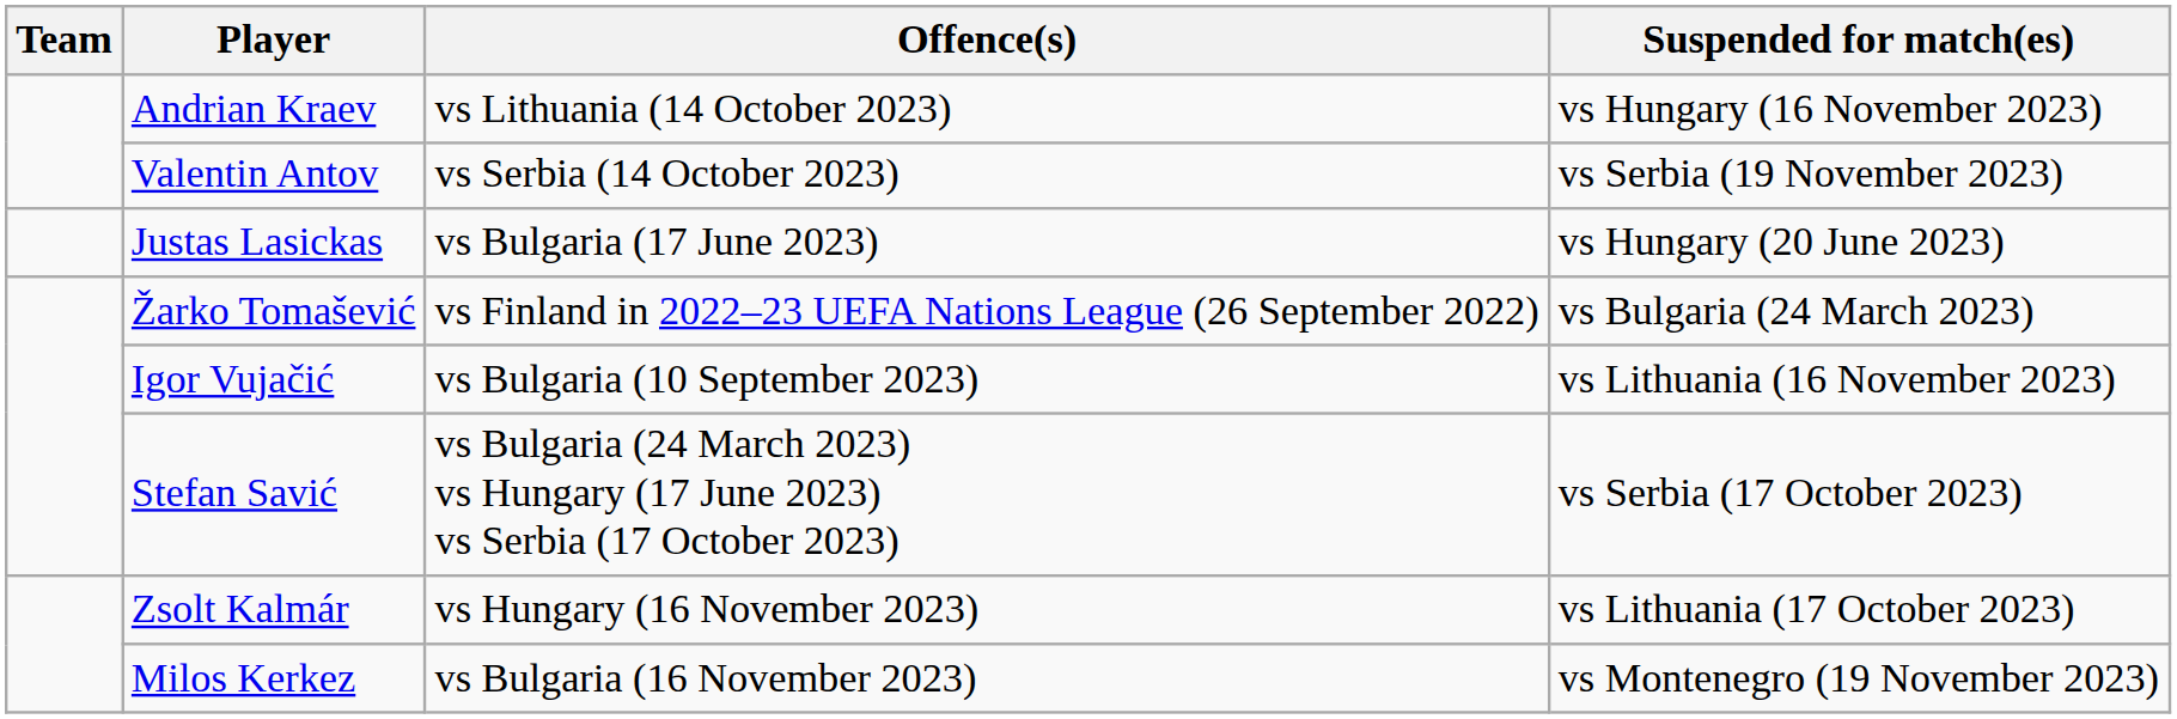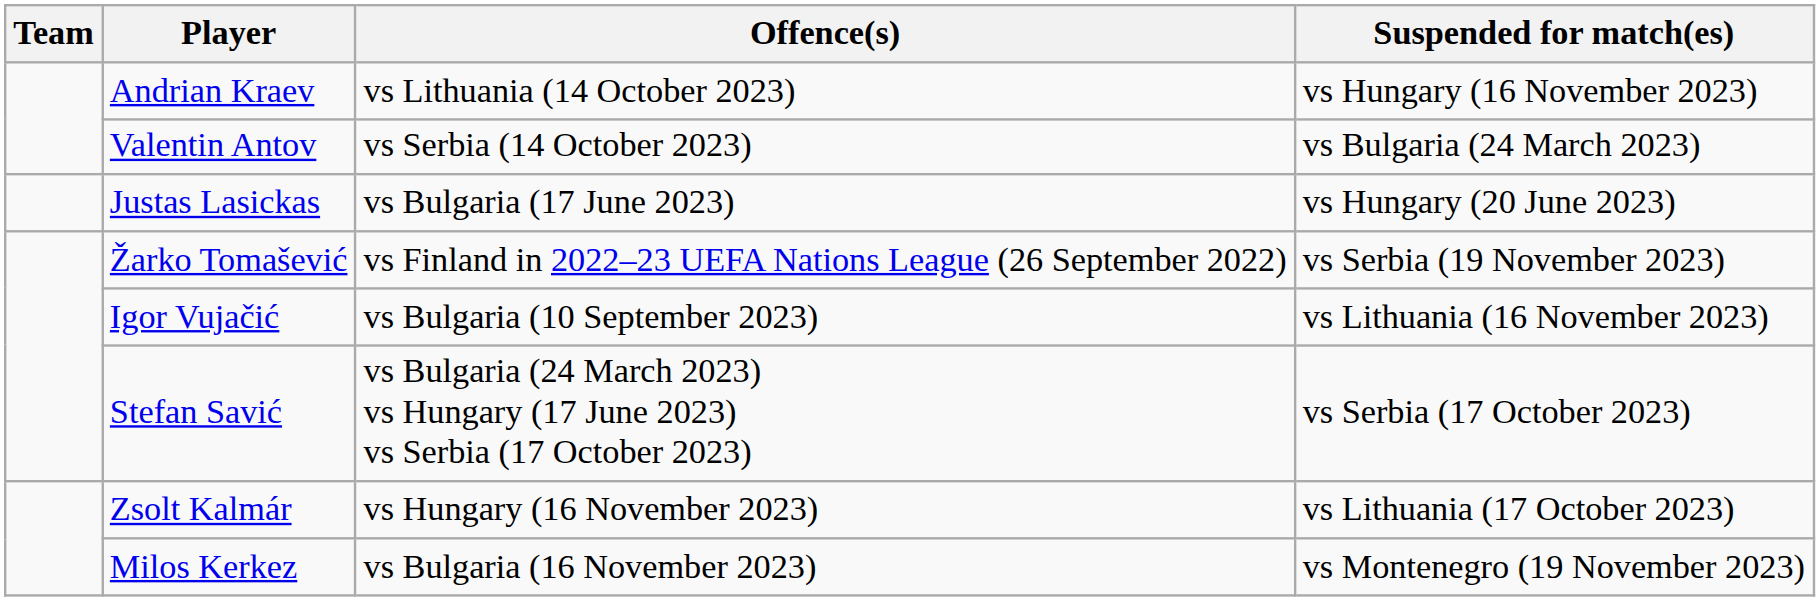 <table class="wikitable" style="font-size:90%">
 <tr>
 <th>Team</th>
 <th>Player</th>
 <th>Offence(s)</th>
 <th>Suspended for match(es)</th>
 </tr>
 <tr>
 <td rowspan="2"></td>
 <td><a href='#'>Andrian Kraev</a></td>
 <td> vs Lithuania (14 October 2023)</td>
 <td>vs Hungary (16 November 2023)</td>
 </tr>
 <tr>
 <td><a href='#'>Valentin Antov</a></td>
 <td> vs Serbia (14 October 2023)</td>
-<td>vs Serbia (19 November 2023)</td>
+<td>vs Bulgaria (24 March 2023)</td>
 </tr>
 <tr>
 <td></td>
 <td><a href='#'>Justas Lasickas</a></td>
 <td> vs Bulgaria (17 June 2023)</td>
 <td>vs Hungary (20 June 2023)</td>
 </tr>
 <tr>
 <td rowspan="3"></td>
 <td><a href='#'>Žarko Tomašević</a></td>
 <td> vs Finland in <a href='#'>2022–23 UEFA Nations League</a> (26 September 2022)</td>
-<td>vs Bulgaria (24 March 2023)</td>
+<td>vs Serbia (19 November 2023)</td>
 </tr>
 <tr>
 <td><a href='#'>Igor Vujačić</a></td>
 <td> vs Bulgaria (10 September 2023)</td>
 <td>vs Lithuania (16 November 2023)</td>
 </tr>
 <tr>
 <td><a href='#'>Stefan Savić</a></td>
 <td> vs Bulgaria (24 March 2023)<br> vs Hungary (17 June 2023)<br> vs Serbia (17 October 2023)</td>
 <td>vs Serbia (17 October 2023)</td>
 </tr>
 <tr>
 <td rowspan="2"></td>
 <td><a href='#'>Zsolt Kalmár</a></td>
 <td> vs Hungary (16 November 2023)</td>
 <td>vs Lithuania (17 October 2023)</td>
 </tr>
 <tr>
 <td><a href='#'>Milos Kerkez</a></td>
 <td> vs Bulgaria (16 November 2023)</td>
 <td>vs Montenegro (19 November 2023)</td>
 </tr>
 </table>
